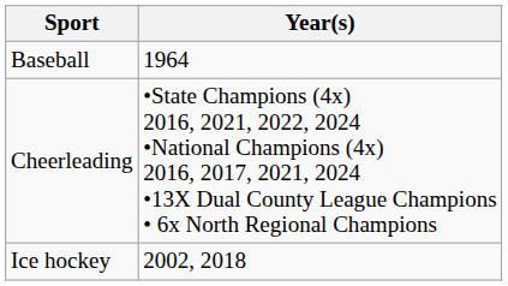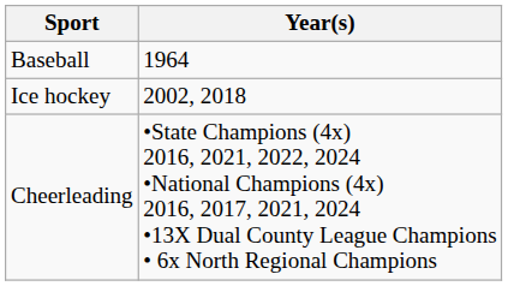 <table class="wikitable">
 <tr>
 <th>Sport</th>
 <th>Year(s)</th>
 </tr>
 <tr>
 <td>Baseball</td>
 <td>1964</td>
 </tr>
 <tr>
+<td>Ice hockey</td>
+<td>2002, 2018</td>
+</tr>
+<tr>
 <td>Cheerleading</td>
 <td>•State Champions (4x)<br>2016, 2021, 2022, 2024<br>•National Champions (4x)<br>2016, 2017, 2021, 2024<br>•13X Dual County League Champions<br>• 6x North Regional Champions</td>
 </tr>
-<tr>
-<td>Ice hockey</td>
-<td>2002, 2018</td>
-</tr>
 </table>
